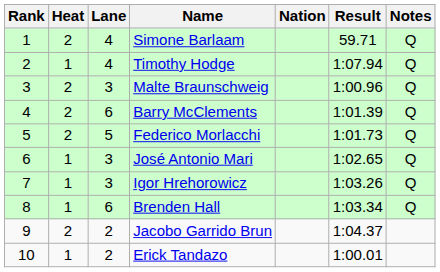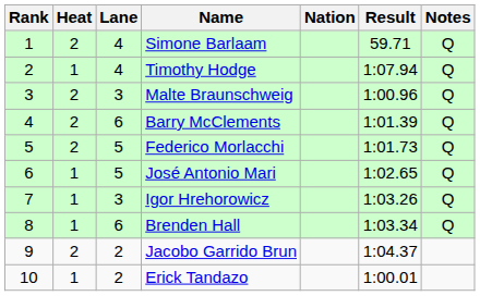 <table class="wikitable sortable" style="text-align:center">
 <tr>
 <th>Rank</th>
 <th>Heat</th>
 <th>Lane</th>
 <th>Name</th>
 <th>Nation</th>
 <th>Result</th>
 <th>Notes</th>
 </tr>
 <tr bgcolor=ccffcc>
 <td>1</td>
 <td>2</td>
 <td>4</td>
 <td align=left><a href='#'>Simone Barlaam</a></td>
 <td align=left></td>
 <td>59.71</td>
 <td>Q</td>
 </tr>
 <tr bgcolor=ccffcc>
 <td>2</td>
 <td>1</td>
 <td>4</td>
 <td align=left><a href='#'>Timothy Hodge</a></td>
 <td align=left></td>
 <td>1:07.94</td>
 <td>Q</td>
 </tr>
 <tr bgcolor=ccffcc>
 <td>3</td>
 <td>2</td>
 <td>3</td>
 <td align=left><a href='#'>Malte Braunschweig</a></td>
 <td align=left></td>
 <td>1:00.96</td>
 <td>Q</td>
 </tr>
 <tr bgcolor=ccffcc>
 <td>4</td>
 <td>2</td>
 <td>6</td>
 <td align=left><a href='#'>Barry McClements</a></td>
 <td align=left></td>
 <td>1:01.39</td>
 <td>Q</td>
 </tr>
 <tr bgcolor=ccffcc>
 <td>5</td>
 <td>2</td>
 <td>5</td>
 <td align=left><a href='#'>Federico Morlacchi</a></td>
 <td align=left></td>
 <td>1:01.73</td>
 <td>Q</td>
 </tr>
 <tr bgcolor=ccffcc>
 <td>6</td>
 <td>1</td>
-<td>3</td>
+<td>5</td>
 <td align=left><a href='#'>José Antonio Mari</a></td>
 <td align=left></td>
 <td>1:02.65</td>
 <td>Q</td>
 </tr>
 <tr bgcolor=ccffcc>
 <td>7</td>
 <td>1</td>
 <td>3</td>
 <td align=left><a href='#'>Igor Hrehorowicz</a></td>
 <td align=left></td>
 <td>1:03.26</td>
 <td>Q</td>
 </tr>
 <tr bgcolor=ccffcc>
 <td>8</td>
 <td>1</td>
 <td>6</td>
 <td align=left><a href='#'>Brenden Hall</a></td>
 <td align=left></td>
 <td>1:03.34</td>
 <td>Q</td>
 </tr>
 <tr>
 <td>9</td>
 <td>2</td>
 <td>2</td>
 <td align=left><a href='#'>Jacobo Garrido Brun</a></td>
 <td align=left></td>
 <td>1:04.37</td>
 <td></td>
 </tr>
 <tr>
 <td>10</td>
 <td>1</td>
 <td>2</td>
 <td align=left><a href='#'>Erick Tandazo</a></td>
 <td align=left></td>
 <td>1:00.01</td>
 <td></td>
 </tr>
 </table>
